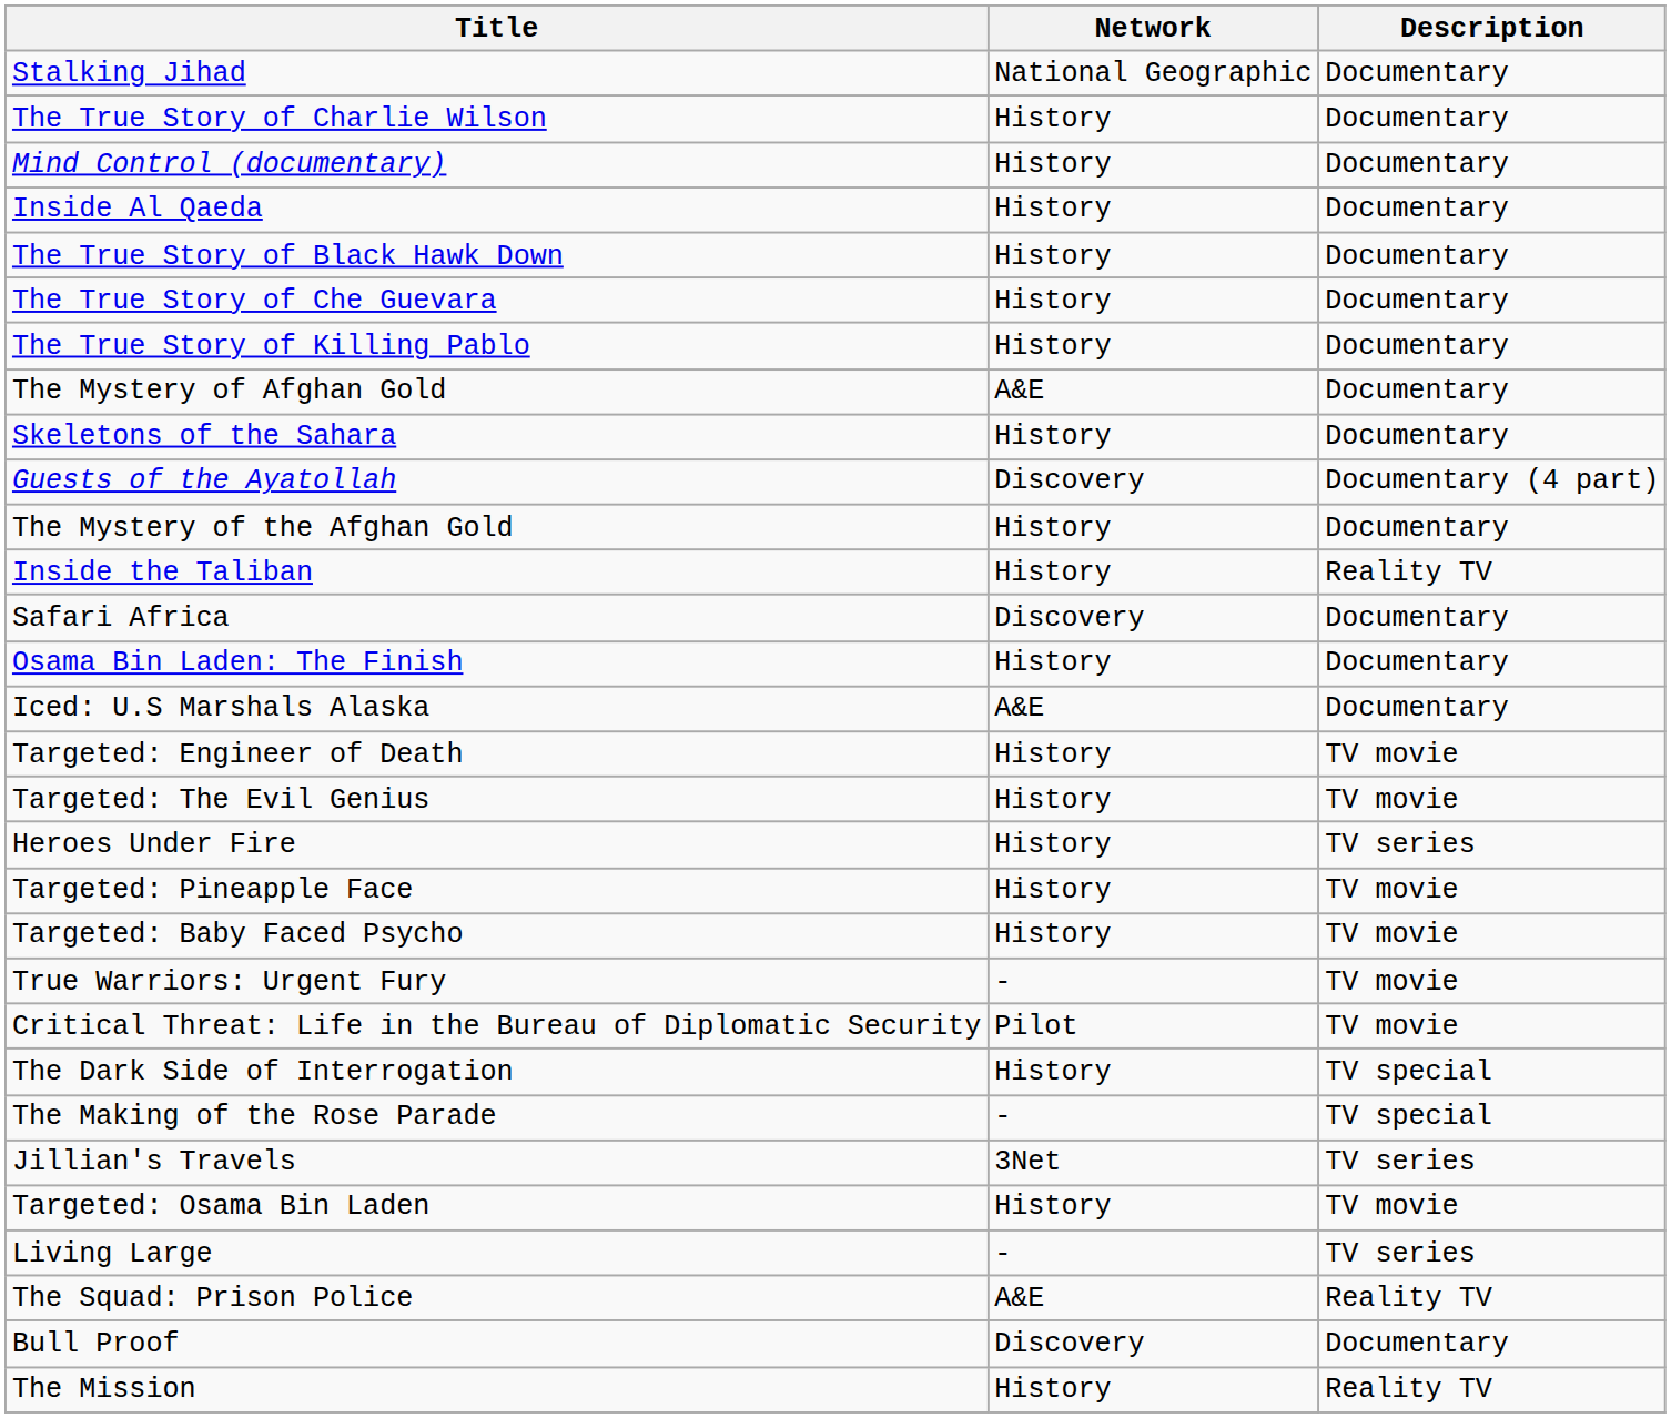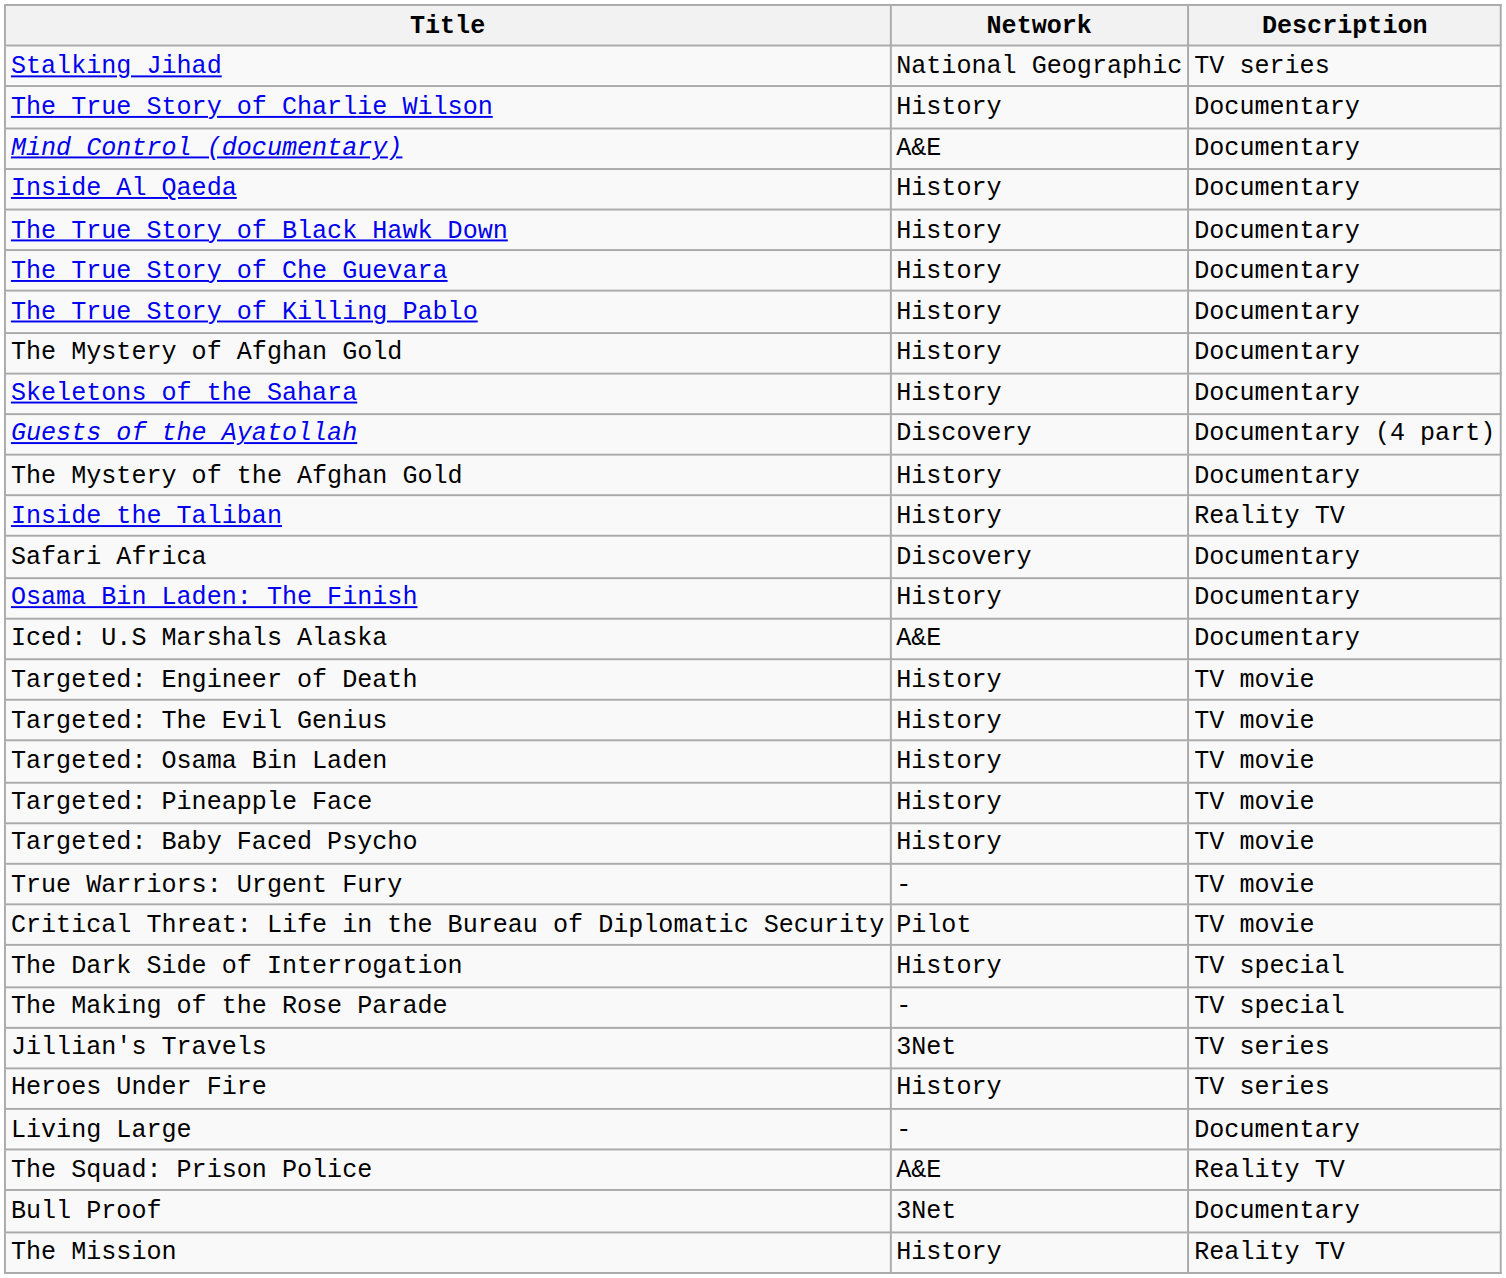 <table class="wikitable">
 <tr>
 <th><strong>Title</strong></th>
 <th><strong>Network</strong></th>
 <th><strong>Description</strong></th>
 </tr>
 <tr>
 <td><a href='#'>Stalking Jihad</a></td>
 <td>National Geographic</td>
-<td>Documentary</td>
+<td>TV series</td>
 </tr>
 <tr>
 <td><a href='#'>The True Story of Charlie Wilson</a></td>
 <td>History</td>
 <td>Documentary</td>
 </tr>
 <tr>
 <td><em><a href='#'>Mind Control (documentary)</a></em></td>
-<td>History</td>
+<td>A&E</td>
 <td>Documentary</td>
 </tr>
 <tr>
 <td><a href='#'>Inside Al Qaeda</a></td>
 <td>History</td>
 <td>Documentary</td>
 </tr>
 <tr>
 <td><a href='#'>The True Story of Black Hawk Down</a></td>
 <td>History</td>
 <td>Documentary</td>
 </tr>
 <tr>
 <td><a href='#'>The True Story of Che Guevara</a></td>
 <td>History</td>
 <td>Documentary</td>
 </tr>
 <tr>
 <td><a href='#'>The True Story of Killing Pablo</a></td>
 <td>History</td>
 <td>Documentary</td>
 </tr>
 <tr>
 <td>The Mystery of Afghan Gold</td>
-<td>A&E</td>
+<td>History</td>
 <td>Documentary</td>
 </tr>
 <tr>
 <td><a href='#'>Skeletons of the Sahara</a></td>
 <td>History</td>
 <td>Documentary</td>
 </tr>
 <tr>
 <td><em><a href='#'>Guests of the Ayatollah</a></em></td>
 <td>Discovery</td>
 <td>Documentary (4 part)</td>
 </tr>
 <tr>
 <td>The Mystery of the Afghan Gold</td>
 <td>History</td>
 <td>Documentary</td>
 </tr>
 <tr>
 <td><a href='#'>Inside the Taliban</a></td>
 <td>History</td>
 <td>Reality TV</td>
 </tr>
 <tr>
 <td>Safari Africa</td>
 <td>Discovery</td>
 <td>Documentary</td>
 </tr>
 <tr>
 <td><a href='#'>Osama Bin Laden: The Finish</a></td>
 <td>History</td>
 <td>Documentary</td>
 </tr>
 <tr>
 <td>Iced: U.S Marshals Alaska</td>
 <td>A&E</td>
 <td>Documentary</td>
 </tr>
 <tr>
 <td>Targeted: Engineer of Death</td>
 <td>History</td>
 <td>TV movie</td>
 </tr>
 <tr>
 <td>Targeted: The Evil Genius</td>
 <td>History</td>
 <td>TV movie</td>
 </tr>
 <tr>
-<td>Heroes Under Fire</td>
+<td>Targeted: Osama Bin Laden</td>
 <td>History</td>
-<td>TV series</td>
+<td>TV movie</td>
 </tr>
 <tr>
 <td>Targeted: Pineapple Face</td>
 <td>History</td>
 <td>TV movie</td>
 </tr>
 <tr>
 <td>Targeted: Baby Faced Psycho</td>
 <td>History</td>
 <td>TV movie</td>
 </tr>
 <tr>
 <td>True Warriors: Urgent Fury</td>
 <td>-</td>
 <td>TV movie</td>
 </tr>
 <tr>
 <td>Critical Threat: Life in the Bureau of Diplomatic Security</td>
 <td>Pilot</td>
 <td>TV movie</td>
 </tr>
 <tr>
 <td>The Dark Side of Interrogation</td>
 <td>History</td>
 <td>TV special</td>
 </tr>
 <tr>
 <td>The Making of the Rose Parade</td>
 <td>-</td>
 <td>TV special</td>
 </tr>
 <tr>
 <td>Jillian's Travels</td>
 <td>3Net</td>
 <td>TV series</td>
 </tr>
 <tr>
-<td>Targeted: Osama Bin Laden</td>
+<td>Heroes Under Fire</td>
 <td>History</td>
-<td>TV movie</td>
+<td>TV series</td>
 </tr>
 <tr>
 <td>Living Large</td>
 <td>-</td>
-<td>TV series</td>
+<td>Documentary</td>
 </tr>
 <tr>
 <td>The Squad: Prison Police</td>
 <td>A&E</td>
 <td>Reality TV</td>
 </tr>
 <tr>
 <td>Bull Proof</td>
-<td>Discovery</td>
+<td>3Net</td>
 <td>Documentary</td>
 </tr>
 <tr>
 <td>The Mission</td>
 <td>History</td>
 <td>Reality TV</td>
 </tr>
 </table>
